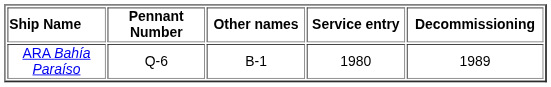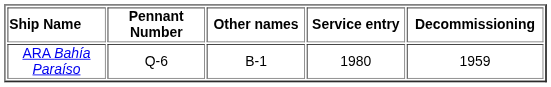 <table width="100%" border="2">
 <tr>
 <th width="16%" align="left">Ship Name</th>
 <th width="16%" align="center">Pennant Number</th>
 <th width="16%" align="center">Other names</th>
 <th width="16%" align="center">Service entry</th>
 <th width="16%" align="center">Decommissioning</th>
 </tr>
 <tr>
 <td align="center"><a href='#'>ARA <em>Bahía Paraíso</em></a></td>
 <td align="center">Q-6</td>
 <td align="center">B-1</td>
 <td align="center">1980</td>
-<td align="center">1989 </td>
+<td align="center">1959 </td>
 </tr>
 </table>
